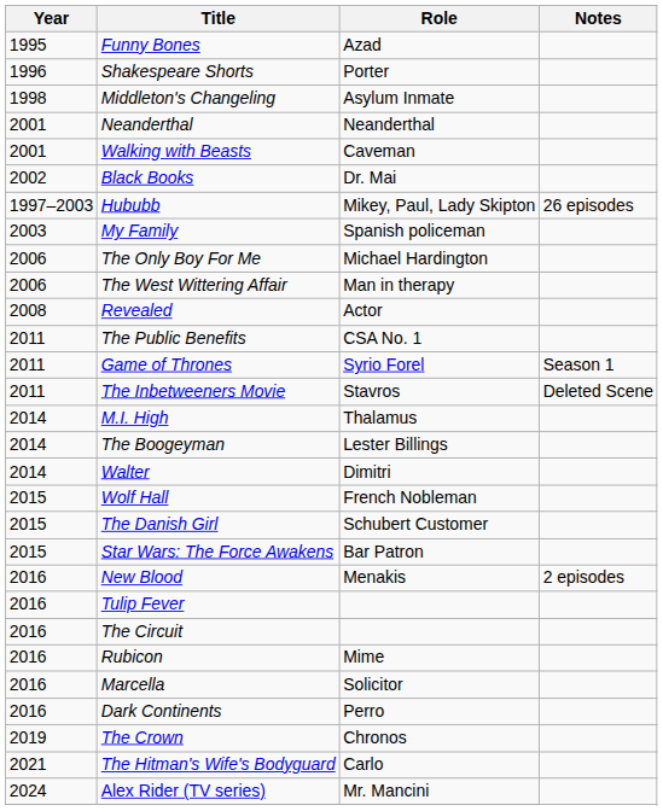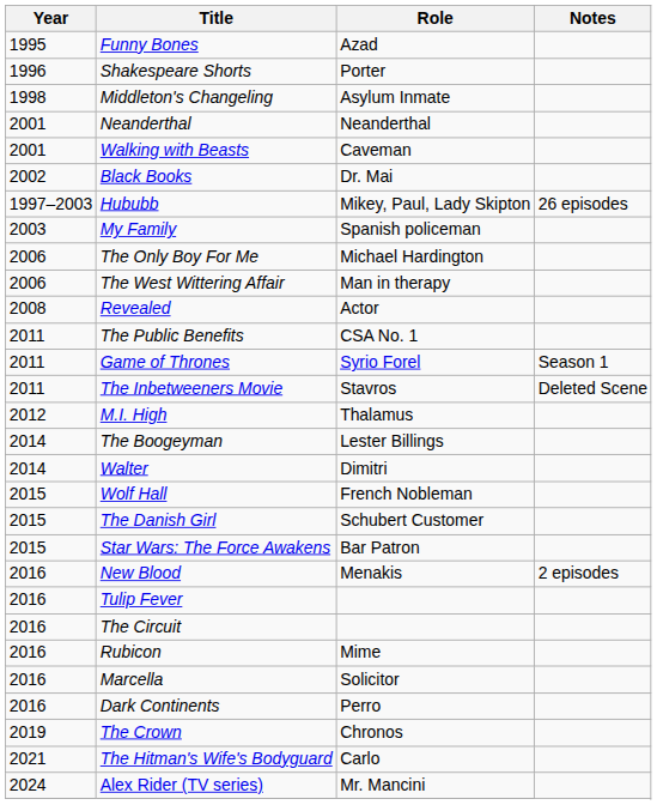 <table class="wikitable">
 <tr style="text-align:center;">
 <th>Year</th>
 <th>Title</th>
 <th>Role</th>
 <th>Notes</th>
 </tr>
 <tr>
 <td>1995</td>
 <td><em><a href='#'>Funny Bones</a></em></td>
 <td>Azad</td>
 <td></td>
 </tr>
 <tr>
 <td>1996</td>
 <td><em>Shakespeare Shorts</em></td>
 <td>Porter</td>
 <td></td>
 </tr>
 <tr>
 <td>1998</td>
 <td><em>Middleton's Changeling</em></td>
 <td>Asylum Inmate</td>
 <td></td>
 </tr>
 <tr>
 <td>2001</td>
 <td><em>Neanderthal</em></td>
 <td>Neanderthal</td>
 <td></td>
 </tr>
 <tr>
 <td>2001</td>
 <td><em><a href='#'>Walking with Beasts</a></em></td>
 <td>Caveman</td>
 <td></td>
 </tr>
 <tr>
 <td>2002</td>
 <td><em><a href='#'>Black Books</a></em></td>
 <td>Dr. Mai</td>
 <td></td>
 </tr>
 <tr>
 <td>1997–2003</td>
 <td><em><a href='#'>Hububb</a></em></td>
 <td>Mikey, Paul, Lady Skipton</td>
 <td>26 episodes</td>
 </tr>
 <tr>
 <td>2003</td>
 <td><em><a href='#'>My Family</a></em></td>
 <td>Spanish policeman</td>
 <td></td>
 </tr>
 <tr>
 <td>2006</td>
 <td><em>The Only Boy For Me</em></td>
 <td>Michael Hardington</td>
 <td></td>
 </tr>
 <tr>
 <td>2006</td>
 <td><em>The West Wittering Affair</em></td>
 <td>Man in therapy</td>
 <td></td>
 </tr>
 <tr>
 <td>2008</td>
 <td><em><a href='#'>Revealed</a></em></td>
 <td>Actor</td>
 <td></td>
 </tr>
 <tr>
 <td>2011</td>
 <td><em>The Public Benefits</em></td>
 <td>CSA No. 1</td>
 <td></td>
 </tr>
 <tr>
 <td>2011</td>
 <td><em><a href='#'>Game of Thrones</a></em></td>
 <td><a href='#'>Syrio Forel</a></td>
 <td>Season 1</td>
 </tr>
 <tr>
 <td>2011</td>
 <td><em><a href='#'>The Inbetweeners Movie</a></em></td>
 <td>Stavros</td>
 <td>Deleted Scene</td>
 </tr>
 <tr>
-<td>2014</td>
+<td>2012</td>
 <td><em><a href='#'>M.I. High</a></em></td>
 <td>Thalamus</td>
 <td></td>
 </tr>
 <tr>
 <td>2014</td>
 <td><em>The Boogeyman</em></td>
 <td>Lester Billings</td>
 <td></td>
 </tr>
 <tr>
 <td>2014</td>
 <td><em><a href='#'>Walter</a></em></td>
 <td>Dimitri</td>
 <td></td>
 </tr>
 <tr>
 <td>2015</td>
 <td><em><a href='#'>Wolf Hall</a></em></td>
 <td>French Nobleman</td>
 <td></td>
 </tr>
 <tr>
 <td>2015</td>
 <td><em><a href='#'>The Danish Girl</a></em></td>
 <td>Schubert Customer</td>
 <td></td>
 </tr>
 <tr>
 <td>2015</td>
 <td><em><a href='#'>Star Wars: The Force Awakens</a></em></td>
 <td>Bar Patron</td>
 <td></td>
 </tr>
 <tr>
 <td>2016</td>
 <td><em><a href='#'>New Blood</a></em></td>
 <td>Menakis</td>
 <td>2 episodes</td>
 </tr>
 <tr>
 <td>2016</td>
 <td><em><a href='#'>Tulip Fever</a></em></td>
 <td></td>
 <td></td>
 </tr>
 <tr>
 <td>2016</td>
 <td><em>The Circuit</em></td>
 <td></td>
 <td></td>
 </tr>
 <tr>
 <td>2016</td>
 <td><em>Rubicon</em></td>
 <td>Mime</td>
 <td></td>
 </tr>
 <tr>
 <td>2016</td>
 <td><em>Marcella</em></td>
 <td>Solicitor</td>
 <td></td>
 </tr>
 <tr>
 <td>2016</td>
 <td><em>Dark Continents</em></td>
 <td>Perro</td>
 <td></td>
 </tr>
 <tr>
 <td>2019</td>
 <td><em><a href='#'>The Crown</a></em></td>
 <td>Chronos</td>
 <td></td>
 </tr>
 <tr>
 <td>2021</td>
 <td><em><a href='#'>The Hitman's Wife's Bodyguard</a></em></td>
 <td>Carlo</td>
 <td></td>
 </tr>
 <tr>
 <td>2024</td>
 <td><a href='#'>Alex Rider (TV series)</a></td>
 <td>Mr. Mancini</td>
 </tr>
 <tr>
 </tr>
 </table>
